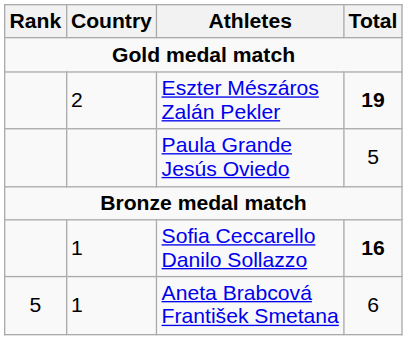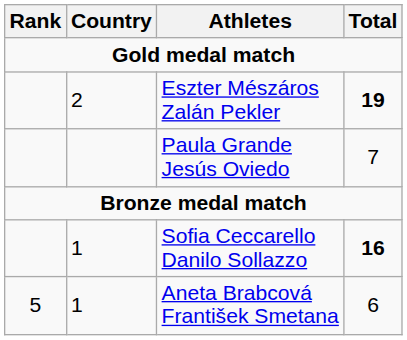 <table class="wikitable" style="text-align:center">
 <tr>
 <th>Rank</th>
 <th>Country</th>
 <th>Athletes</th>
 <th>Total</th>
 </tr>
 <tr>
 <td colspan=4><strong>Gold medal match</strong></td>
 </tr>
 <tr>
 <td></td>
 <td align=left> 2</td>
 <td align=left><a href='#'>Eszter Mészáros</a><br><a href='#'>Zalán Pekler</a></td>
 <td><strong>19</strong></td>
 </tr>
 <tr>
 <td></td>
 <td align=left></td>
 <td align=left><a href='#'>Paula Grande</a><br><a href='#'>Jesús Oviedo</a></td>
-<td>5</td>
+<td>7</td>
 </tr>
 <tr>
 <td colspan=4><strong>Bronze medal match</strong></td>
 </tr>
 <tr>
 <td></td>
 <td align=left> 1</td>
 <td align=left><a href='#'>Sofia Ceccarello</a><br><a href='#'>Danilo Sollazzo</a></td>
 <td><strong>16</strong></td>
 </tr>
 <tr>
 <td>5</td>
 <td align=left> 1</td>
 <td align=left><a href='#'>Aneta Brabcová</a><br><a href='#'>František Smetana</a></td>
 <td>6</td>
 </tr>
 </table>
